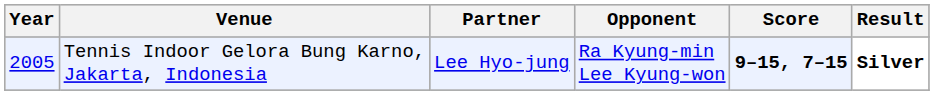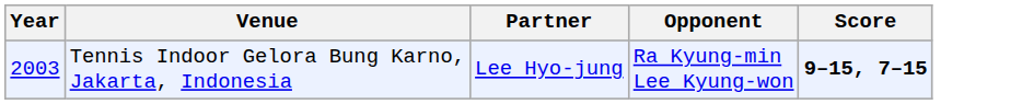 <table class="sortable wikitable" style="font-size: 90%;">
 <tr>
 <th>Year</th>
 <th>Venue</th>
 <th>Partner</th>
 <th>Opponent</th>
 <th>Score</th>
-<th>Result</th>
 </tr>
 <tr style="background:#ECF2FF">
-<td align="center"><a href='#'>2005</a></td>
+<td align="center"><a href='#'>2003</a></td>
 <td align="left">Tennis Indoor Gelora Bung Karno,<br><a href='#'>Jakarta</a>, <a href='#'>Indonesia</a></td>
 <td align="left"> <a href='#'>Lee Hyo-jung</a></td>
 <td align="left"> <a href='#'>Ra Kyung-min</a> <br>  <a href='#'>Lee Kyung-won</a></td>
 <td align="left"><strong>9–15, 7–15</strong></td>
-<td style="text-align:left; background:white"> <strong>Silver</strong></td>
 </tr>
 </table>
